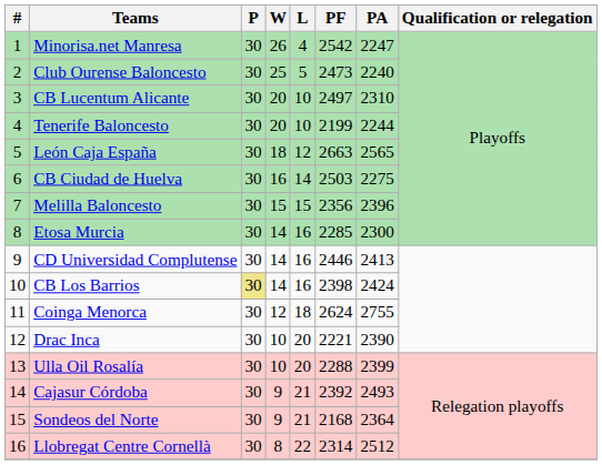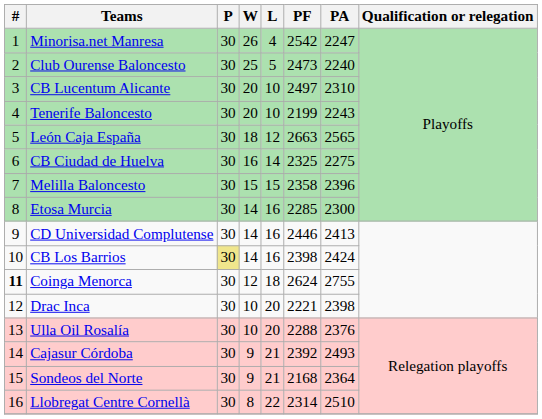 <table class="wikitable" style="text-align: center;">
 <tr>
 <th>#</th>
 <th>Teams</th>
 <th>P</th>
 <th>W</th>
 <th>L</th>
 <th>PF</th>
 <th>PA</th>
 <th>Qualification or relegation</th>
 </tr>
 <tr style="background:#ACE1AF;">
 <td>1</td>
 <td align=left><a href='#'>Minorisa.net Manresa</a></td>
 <td>30</td>
 <td>26</td>
 <td>4</td>
 <td>2542</td>
 <td>2247</td>
 <td rowspan=8>Playoffs</td>
 </tr>
 <tr style="background:#ACE1AF;">
 <td>2</td>
 <td align=left><a href='#'>Club Ourense Baloncesto</a></td>
 <td>30</td>
 <td>25</td>
 <td>5</td>
 <td>2473</td>
 <td>2240</td>
 </tr>
 <tr style="background:#ACE1AF;">
 <td>3</td>
 <td align=left><a href='#'>CB Lucentum Alicante</a></td>
 <td>30</td>
 <td>20</td>
 <td>10</td>
 <td>2497</td>
 <td>2310</td>
 </tr>
 <tr style="background:#ACE1AF;">
 <td>4</td>
 <td align=left><a href='#'>Tenerife Baloncesto</a></td>
 <td>30</td>
 <td>20</td>
 <td>10</td>
 <td>2199</td>
-<td>2244</td>
+<td>2243</td>
 </tr>
 <tr style="background:#ACE1AF;">
 <td>5</td>
 <td align=left><a href='#'>León Caja España</a></td>
 <td>30</td>
 <td>18</td>
 <td>12</td>
 <td>2663</td>
 <td>2565</td>
 </tr>
 <tr style="background:#ACE1AF;">
 <td>6</td>
 <td align=left><a href='#'>CB Ciudad de Huelva</a></td>
 <td>30</td>
 <td>16</td>
 <td>14</td>
-<td>2503</td>
+<td>2325</td>
 <td>2275</td>
 </tr>
 <tr style="background:#ACE1AF;">
 <td>7</td>
 <td align=left><a href='#'>Melilla Baloncesto</a></td>
 <td>30</td>
 <td>15</td>
 <td>15</td>
-<td>2356</td>
+<td>2358</td>
 <td>2396</td>
 </tr>
 <tr style="background:#ACE1AF;">
 <td>8</td>
 <td align=left><a href='#'>Etosa Murcia</a></td>
 <td>30</td>
 <td>14</td>
 <td>16</td>
 <td>2285</td>
 <td>2300</td>
 </tr>
 <tr>
 <td>9</td>
 <td align=left><a href='#'>CD Universidad Complutense</a></td>
 <td>30</td>
 <td>14</td>
 <td>16</td>
 <td>2446</td>
 <td>2413</td>
 </tr>
 <tr>
 <td>10</td>
 <td align=left><a href='#'>CB Los Barrios</a></td>
 <td style="background: khaki;">30</td>
 <td>14</td>
 <td>16</td>
 <td>2398</td>
 <td>2424</td>
 </tr>
 <tr>
-<td>11</td>
+<td><strong>11</strong></td>
 <td align=left><a href='#'>Coinga Menorca</a></td>
 <td>30</td>
 <td>12</td>
 <td>18</td>
 <td>2624</td>
 <td>2755</td>
 </tr>
 <tr>
 <td>12</td>
 <td align=left><a href='#'>Drac Inca</a></td>
 <td>30</td>
 <td>10</td>
 <td>20</td>
 <td>2221</td>
-<td>2390</td>
+<td>2398</td>
 </tr>
 <tr style="background:#FFCCCC;">
 <td>13</td>
 <td align=left><a href='#'>Ulla Oil Rosalía</a></td>
 <td>30</td>
 <td>10</td>
 <td>20</td>
 <td>2288</td>
-<td>2399</td>
+<td>2376</td>
 <td rowspan=4>Relegation playoffs</td>
 </tr>
 <tr style="background:#FFCCCC;">
 <td>14</td>
 <td align=left><a href='#'>Cajasur Córdoba</a></td>
 <td>30</td>
 <td>9</td>
 <td>21</td>
 <td>2392</td>
 <td>2493</td>
 </tr>
 <tr style="background:#FFCCCC;">
 <td>15</td>
 <td align=left><a href='#'>Sondeos del Norte</a></td>
 <td>30</td>
 <td>9</td>
 <td>21</td>
 <td>2168</td>
 <td>2364</td>
 </tr>
 <tr style="background:#FFCCCC;">
 <td>16</td>
 <td align=left><a href='#'>Llobregat Centre Cornellà</a></td>
 <td>30</td>
 <td>8</td>
 <td>22</td>
 <td>2314</td>
-<td>2512</td>
+<td>2510</td>
 </tr>
 <tr>
 </tr>
 </table>
